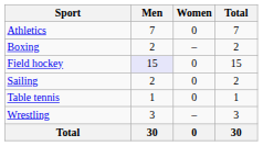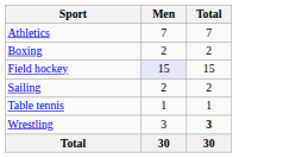 <table class="wikitable sortable" style="text-align:center;">
 <tr>
 <th width=180>Sport</th>
 <th width=55>Men</th>
-<th width=55>Women</th>
 <th width=55>Total</th>
 </tr>
 <tr>
 <td align=left><a href='#'>Athletics</a></td>
 <td>7</td>
-<td>0</td>
 <td>7</td>
 </tr>
 <tr>
 <td align=left><a href='#'>Boxing</a></td>
 <td>2</td>
-<td>–</td>
 <td>2</td>
 </tr>
 <tr>
 <td align=left><a href='#'>Field hockey</a></td>
 <td style="background: lavender;">15</td>
-<td>0</td>
 <td>15</td>
 </tr>
 <tr>
 <td align=left><a href='#'>Sailing</a></td>
 <td>2</td>
-<td>0</td>
 <td>2</td>
 </tr>
 <tr>
 <td align=left><a href='#'>Table tennis</a></td>
 <td>1</td>
-<td>0</td>
 <td>1</td>
 </tr>
 <tr>
 <td align=left><a href='#'>Wrestling</a></td>
 <td>3</td>
-<td>–</td>
-<td>3</td>
+<td><strong>3</strong></td>
 </tr>
 <tr>
 <th>Total</th>
 <th>30</th>
-<th>0</th>
 <th>30</th>
 </tr>
 </table>
